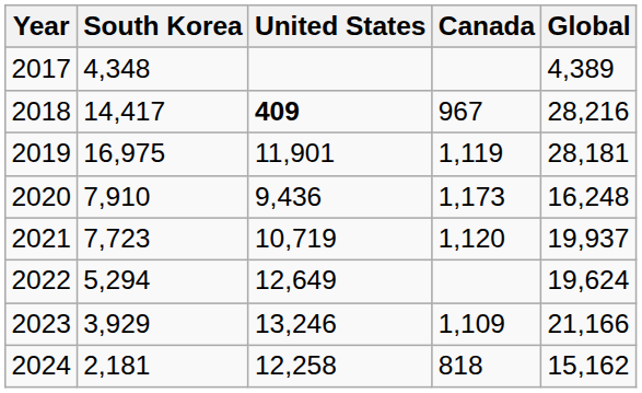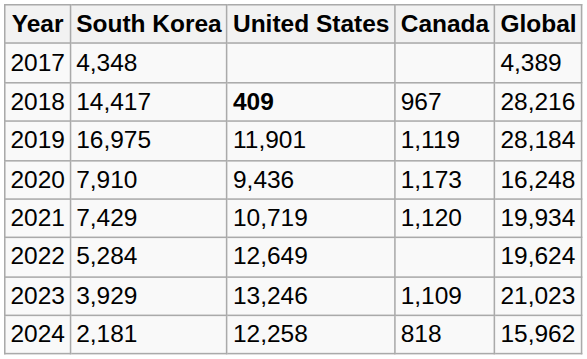 <table class="wikitable">
 <tr>
 <th>Year</th>
 <th>South Korea</th>
 <th>United States</th>
 <th>Canada</th>
 <th>Global</th>
 </tr>
 <tr>
 <td>2017</td>
 <td>4,348</td>
 <td></td>
 <td></td>
 <td>4,389</td>
 </tr>
 <tr>
 <td>2018</td>
 <td>14,417</td>
 <td><strong>409</strong></td>
 <td>967</td>
 <td>28,216</td>
 </tr>
 <tr>
 <td>2019</td>
 <td>16,975</td>
 <td>11,901</td>
 <td>1,119</td>
-<td>28,181</td>
+<td>28,184</td>
 </tr>
 <tr>
 <td>2020</td>
 <td>7,910</td>
 <td>9,436</td>
 <td>1,173</td>
 <td>16,248</td>
 </tr>
 <tr>
 <td>2021</td>
-<td>7,723</td>
+<td>7,429</td>
 <td>10,719</td>
 <td>1,120</td>
-<td>19,937</td>
+<td>19,934</td>
 </tr>
 <tr>
 <td>2022</td>
-<td>5,294</td>
+<td>5,284</td>
 <td>12,649</td>
 <td></td>
 <td>19,624</td>
 </tr>
 <tr>
 <td>2023</td>
 <td>3,929</td>
 <td>13,246</td>
 <td>1,109</td>
-<td>21,166</td>
+<td>21,023</td>
 </tr>
 <tr>
 <td>2024</td>
 <td>2,181</td>
 <td>12,258</td>
 <td>818</td>
-<td>15,162</td>
+<td>15,962</td>
 </tr>
 </table>
